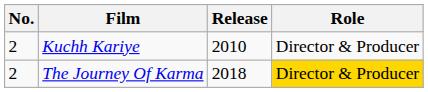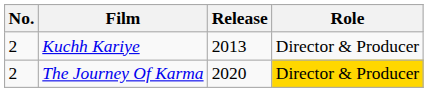 <table class="wikitable">
 <tr>
 <th>No.</th>
 <th>Film</th>
 <th>Release</th>
 <th>Role</th>
 </tr>
 <tr>
 <td>2</td>
 <td><em><a href='#'>Kuchh Kariye</a></em></td>
-<td>2010</td>
+<td>2013</td>
 <td>Director & Producer</td>
 </tr>
 <tr>
 <td>2</td>
 <td><em><a href='#'>The Journey Of Karma</a></em></td>
-<td>2018</td>
+<td>2020</td>
 <td style="background: gold;">Director & Producer</td>
 </tr>
 </table>
